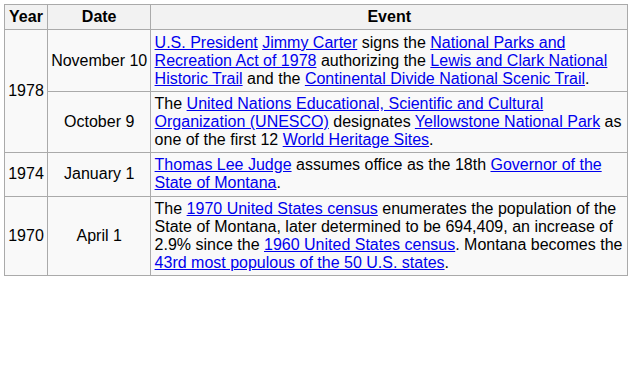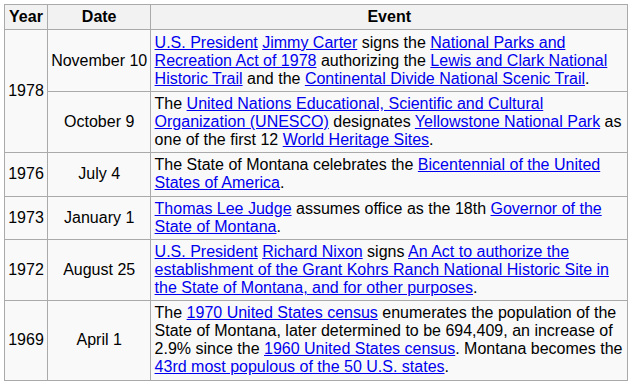 <table class="wikitable" style="width:100%;">
 <tr>
 <th style="width:6%">Year</th>
 <th style="width:8%">Date</th>
 <th style="width:86%">Event</th>
 </tr>
 <tr>
 <td align=center rowspan=2>1978</td>
 <td align=center>November 10</td>
 <td><a href='#'>U.S. President</a> <a href='#'>Jimmy Carter</a> signs the <a href='#'>National Parks and Recreation Act of 1978</a> authorizing the <a href='#'>Lewis and Clark National Historic Trail</a> and the <a href='#'>Continental Divide National Scenic Trail</a>.</td>
 </tr>
 <tr>
 <td align=center>October 9</td>
 <td>The <a href='#'>United Nations Educational, Scientific and Cultural Organization (UNESCO)</a> designates <a href='#'>Yellowstone National Park</a> as one of the first 12 <a href='#'>World Heritage Sites</a>.</td>
 </tr>
 <tr>
-<td align=center rowspan=1>1974</td>
+<td align=center rowspan=1>1976</td>
+<td align=center>July 4</td>
+<td>The State of Montana celebrates the <a href='#'>Bicentennial of the United States of America</a>.</td>
+</tr>
+<tr>
+<td align=center rowspan=1>1973</td>
 <td align=center>January 1</td>
 <td><a href='#'>Thomas Lee Judge</a> assumes office as the 18th <a href='#'>Governor of the State of Montana</a>.</td>
 </tr>
 <tr>
-<td align=center rowspan=1>1970</td>
+<td align=center rowspan=1>1972</td>
+<td align=center>August 25</td>
+<td><a href='#'>U.S. President</a> <a href='#'>Richard Nixon</a> signs <a href='#'>An Act to authorize the establishment of the Grant Kohrs Ranch National Historic Site in the State of Montana, and for other purposes</a>.</td>
+</tr>
+<tr>
+<td align=center rowspan=1>1969</td>
 <td align=center>April 1</td>
 <td>The <a href='#'>1970 United States census</a> enumerates the population of the State of Montana, later determined to be 694,409, an increase of 2.9% since the <a href='#'>1960 United States census</a>. Montana becomes the <a href='#'>43rd most populous of the 50 U.S. states</a>.</td>
 </tr>
 </table>
